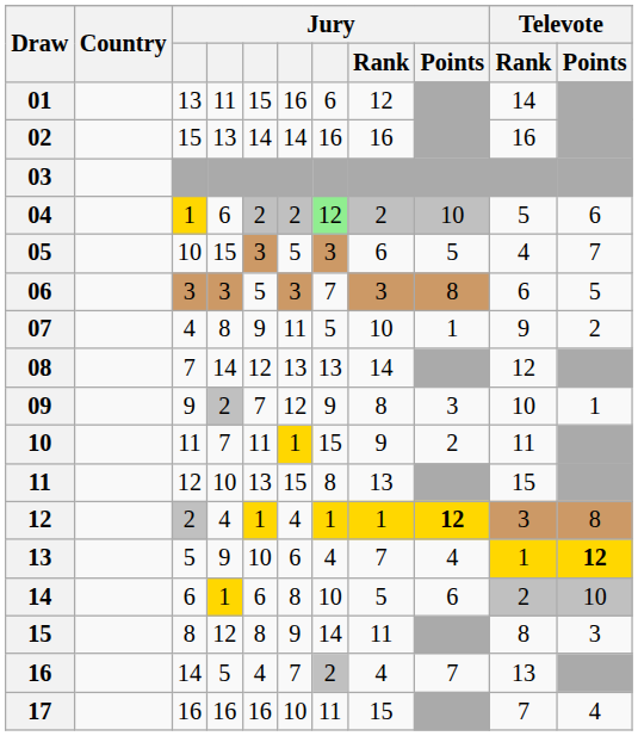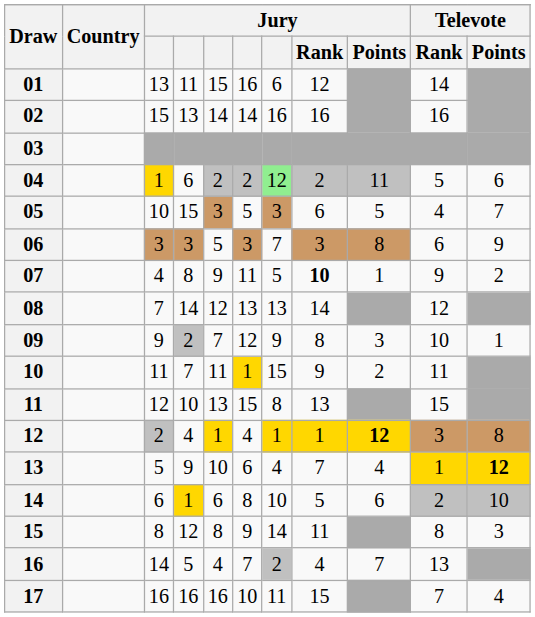 <table class="sortable wikitable collapsible plainrowheaders" style="text-align:center;">
 <tr>
 </tr>
 <tr>
 <th scope="col" rowspan="2">Draw</th>
 <th scope="col" rowspan="2">Country</th>
 <th scope="col" colspan="7">Jury</th>
 <th scope="col" colspan="2">Televote</th>
 </tr>
 <tr>
 <th scope="col"><small></small></th>
 <th scope="col"><small></small></th>
 <th scope="col"><small></small></th>
 <th scope="col"><small></small></th>
 <th scope="col"><small></small></th>
 <th scope="col">Rank</th>
 <th scope="col">Points</th>
 <th scope="col">Rank</th>
 <th scope="col">Points</th>
 </tr>
 <tr>
 <th scope="row" style="text-align:center;">01</th>
 <td style="text-align:left;"></td>
 <td>13</td>
 <td>11</td>
 <td>15</td>
 <td>16</td>
 <td>6</td>
 <td>12</td>
 <td style="background:#AAAAAA;"></td>
 <td>14</td>
 <td style="background:#AAAAAA;"></td>
 </tr>
 <tr>
 <th scope="row" style="text-align:center;">02</th>
 <td style="text-align:left;"></td>
 <td>15</td>
 <td>13</td>
 <td>14</td>
 <td>14</td>
 <td>16</td>
 <td>16</td>
 <td style="background:#AAAAAA;"></td>
 <td>16</td>
 <td style="background:#AAAAAA;"></td>
 </tr>
 <tr class="sortbottom">
 <th scope="row" style="text-align:center;">03</th>
 <td style="text-align:left;"></td>
 <td style="background:#AAAAAA;"></td>
 <td style="background:#AAAAAA;"></td>
 <td style="background:#AAAAAA;"></td>
 <td style="background:#AAAAAA;"></td>
 <td style="background:#AAAAAA;"></td>
 <td style="background:#AAAAAA;"></td>
 <td style="background:#AAAAAA;"></td>
 <td style="background:#AAAAAA;"></td>
 <td style="background:#AAAAAA;"></td>
 </tr>
 <tr>
 <th scope="row" style="text-align:center;">04</th>
 <td style="text-align:left;"></td>
 <td style="background:gold;">1</td>
 <td>6</td>
 <td style="background:silver;">2</td>
 <td style="background:silver;">2</td>
 <td style="background: lightgreen;">12</td>
 <td style="background:silver;">2</td>
-<td style="background:silver;">10</td>
+<td style="background:silver;">11</td>
 <td>5</td>
 <td>6</td>
 </tr>
 <tr>
 <th scope="row" style="text-align:center;">05</th>
 <td style="text-align:left;"></td>
 <td>10</td>
 <td>15</td>
 <td style="background:#CC9966;">3</td>
 <td>5</td>
 <td style="background:#CC9966;">3</td>
 <td>6</td>
 <td>5</td>
 <td>4</td>
 <td>7</td>
 </tr>
 <tr>
 <th scope="row" style="text-align:center;">06</th>
 <td style="text-align:left;"></td>
 <td style="background:#CC9966;">3</td>
 <td style="background:#CC9966;">3</td>
 <td>5</td>
 <td style="background:#CC9966;">3</td>
 <td>7</td>
 <td style="background:#CC9966;">3</td>
 <td style="background:#CC9966;">8</td>
 <td>6</td>
-<td>5</td>
+<td>9</td>
 </tr>
 <tr>
 <th scope="row" style="text-align:center;">07</th>
 <td style="text-align:left;"></td>
 <td>4</td>
 <td>8</td>
 <td>9</td>
 <td>11</td>
 <td>5</td>
-<td>10</td>
+<td><strong>10</strong></td>
 <td>1</td>
 <td>9</td>
 <td>2</td>
 </tr>
 <tr>
 <th scope="row" style="text-align:center;">08</th>
 <td style="text-align:left;"></td>
 <td>7</td>
 <td>14</td>
 <td>12</td>
 <td>13</td>
 <td>13</td>
 <td>14</td>
 <td style="background:#AAAAAA;"></td>
 <td>12</td>
 <td style="background:#AAAAAA;"></td>
 </tr>
 <tr>
 <th scope="row" style="text-align:center;">09</th>
 <td style="text-align:left;"></td>
 <td>9</td>
 <td style="background:silver;">2</td>
 <td>7</td>
 <td>12</td>
 <td>9</td>
 <td>8</td>
 <td>3</td>
 <td>10</td>
 <td>1</td>
 </tr>
 <tr>
 <th scope="row" style="text-align:center;">10</th>
 <td style="text-align:left;"></td>
 <td>11</td>
 <td>7</td>
 <td>11</td>
 <td style="background:gold;">1</td>
 <td>15</td>
 <td>9</td>
 <td>2</td>
 <td>11</td>
 <td style="background:#AAAAAA;"></td>
 </tr>
 <tr>
 <th scope="row" style="text-align:center;">11</th>
 <td style="text-align:left;"></td>
 <td>12</td>
 <td>10</td>
 <td>13</td>
 <td>15</td>
 <td>8</td>
 <td>13</td>
 <td style="background:#AAAAAA;"></td>
 <td>15</td>
 <td style="background:#AAAAAA;"></td>
 </tr>
 <tr>
 <th scope="row" style="text-align:center;">12</th>
 <td style="text-align:left;"></td>
 <td style="background:silver;">2</td>
 <td>4</td>
 <td style="background:gold;">1</td>
 <td>4</td>
 <td style="background:gold;">1</td>
 <td style="background:gold;">1</td>
 <td style="background:gold;"><strong>12</strong></td>
 <td style="background:#CC9966;">3</td>
 <td style="background:#CC9966;">8</td>
 </tr>
 <tr>
 <th scope="row" style="text-align:center;">13</th>
 <td style="text-align:left;"></td>
 <td>5</td>
 <td>9</td>
 <td>10</td>
 <td>6</td>
 <td>4</td>
 <td>7</td>
 <td>4</td>
 <td style="background:gold;">1</td>
 <td style="background:gold;"><strong>12</strong></td>
 </tr>
 <tr>
 <th scope="row" style="text-align:center;">14</th>
 <td style="text-align:left;"></td>
 <td>6</td>
 <td style="background:gold;">1</td>
 <td>6</td>
 <td>8</td>
 <td>10</td>
 <td>5</td>
 <td>6</td>
 <td style="background:silver;">2</td>
 <td style="background:silver;">10</td>
 </tr>
 <tr>
 <th scope="row" style="text-align:center;">15</th>
 <td style="text-align:left;"></td>
 <td>8</td>
 <td>12</td>
 <td>8</td>
 <td>9</td>
 <td>14</td>
 <td>11</td>
 <td style="background:#AAAAAA;"></td>
 <td>8</td>
 <td>3</td>
 </tr>
 <tr>
 <th scope="row" style="text-align:center;">16</th>
 <td style="text-align:left;"></td>
 <td>14</td>
 <td>5</td>
 <td>4</td>
 <td>7</td>
 <td style="background:silver;">2</td>
 <td>4</td>
 <td>7</td>
 <td>13</td>
 <td style="background:#AAAAAA;"></td>
 </tr>
 <tr>
 <th scope="row" style="text-align:center;">17</th>
 <td style="text-align:left;"></td>
 <td>16</td>
 <td>16</td>
 <td>16</td>
 <td>10</td>
 <td>11</td>
 <td>15</td>
 <td style="background:#AAAAAA;"></td>
 <td>7</td>
 <td>4</td>
 </tr>
 </table>
